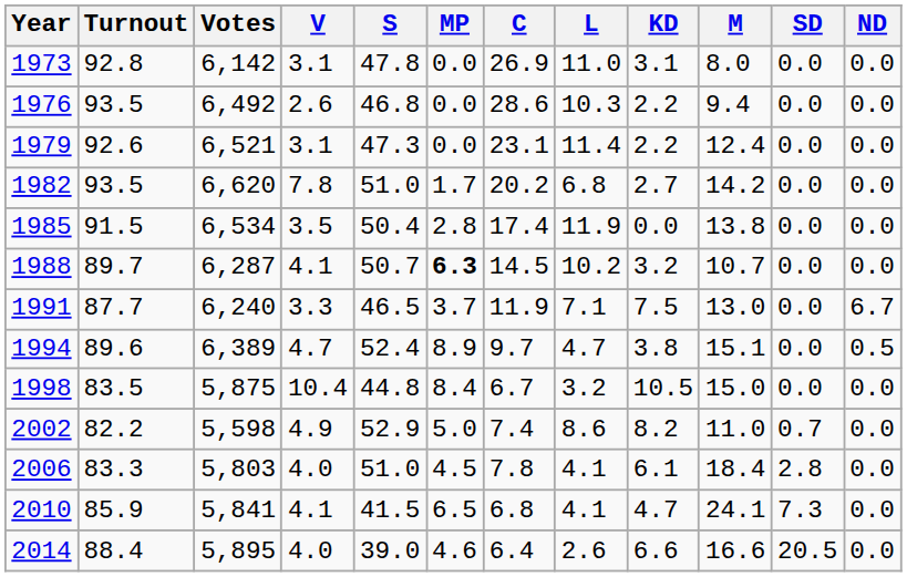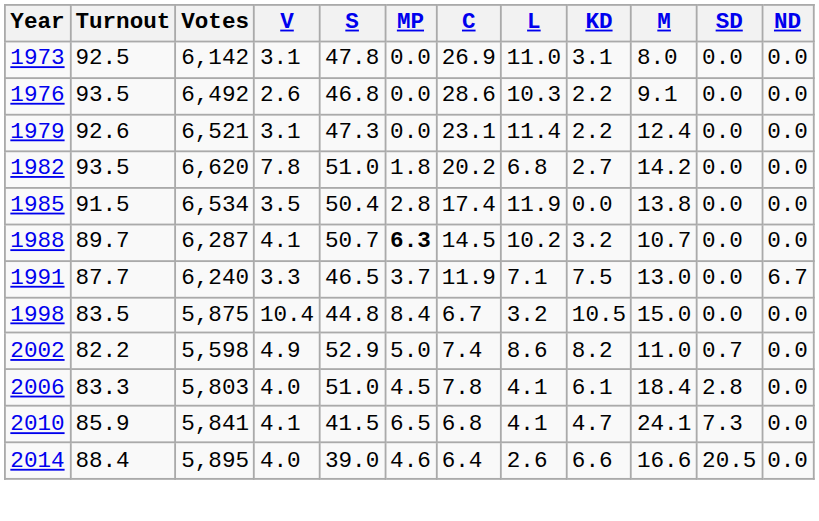 <table class="wikitable sortable" style="font-size: 95%;">
 <tr>
 <th>Year</th>
 <th>Turnout</th>
 <th>Votes</th>
 <th><a href='#'>V</a></th>
 <th><a href='#'>S</a></th>
 <th><a href='#'>MP</a></th>
 <th><a href='#'>C</a></th>
 <th><a href='#'>L</a></th>
 <th><a href='#'>KD</a></th>
 <th><a href='#'>M</a></th>
 <th><a href='#'>SD</a></th>
 <th><a href='#'>ND</a></th>
 </tr>
 <tr>
 <td><a href='#'>1973</a></td>
-<td>92.8</td>
+<td>92.5</td>
 <td>6,142</td>
 <td>3.1</td>
 <td>47.8</td>
 <td>0.0</td>
 <td>26.9</td>
 <td>11.0</td>
 <td>3.1</td>
 <td>8.0</td>
 <td>0.0</td>
 <td>0.0</td>
 </tr>
 <tr>
 <td><a href='#'>1976</a></td>
 <td>93.5</td>
 <td>6,492</td>
 <td>2.6</td>
 <td>46.8</td>
 <td>0.0</td>
 <td>28.6</td>
 <td>10.3</td>
 <td>2.2</td>
-<td>9.4</td>
+<td>9.1</td>
 <td>0.0</td>
 <td>0.0</td>
 </tr>
 <tr>
 <td><a href='#'>1979</a></td>
 <td>92.6</td>
 <td>6,521</td>
 <td>3.1</td>
 <td>47.3</td>
 <td>0.0</td>
 <td>23.1</td>
 <td>11.4</td>
 <td>2.2</td>
 <td>12.4</td>
 <td>0.0</td>
 <td>0.0</td>
 </tr>
 <tr>
 <td><a href='#'>1982</a></td>
 <td>93.5</td>
 <td>6,620</td>
 <td>7.8</td>
 <td>51.0</td>
-<td>1.7</td>
+<td>1.8</td>
 <td>20.2</td>
 <td>6.8</td>
 <td>2.7</td>
 <td>14.2</td>
 <td>0.0</td>
 <td>0.0</td>
 </tr>
 <tr>
 <td><a href='#'>1985</a></td>
 <td>91.5</td>
 <td>6,534</td>
 <td>3.5</td>
 <td>50.4</td>
 <td>2.8</td>
 <td>17.4</td>
 <td>11.9</td>
 <td>0.0</td>
 <td>13.8</td>
 <td>0.0</td>
 <td>0.0</td>
 </tr>
 <tr>
 <td><a href='#'>1988</a></td>
 <td>89.7</td>
 <td>6,287</td>
 <td>4.1</td>
 <td>50.7</td>
 <td><strong>6.3</strong></td>
 <td>14.5</td>
 <td>10.2</td>
 <td>3.2</td>
 <td>10.7</td>
 <td>0.0</td>
 <td>0.0</td>
 </tr>
 <tr>
 <td><a href='#'>1991</a></td>
 <td>87.7</td>
 <td>6,240</td>
 <td>3.3</td>
 <td>46.5</td>
 <td>3.7</td>
 <td>11.9</td>
 <td>7.1</td>
 <td>7.5</td>
 <td>13.0</td>
 <td>0.0</td>
 <td>6.7</td>
-</tr>
-<tr>
-<td><a href='#'>1994</a></td>
-<td>89.6</td>
-<td>6,389</td>
-<td>4.7</td>
-<td>52.4</td>
-<td>8.9</td>
-<td>9.7</td>
-<td>4.7</td>
-<td>3.8</td>
-<td>15.1</td>
-<td>0.0</td>
-<td>0.5</td>
 </tr>
 <tr>
 <td><a href='#'>1998</a></td>
 <td>83.5</td>
 <td>5,875</td>
 <td>10.4</td>
 <td>44.8</td>
 <td>8.4</td>
 <td>6.7</td>
 <td>3.2</td>
 <td>10.5</td>
 <td>15.0</td>
 <td>0.0</td>
 <td>0.0</td>
 </tr>
 <tr>
 <td><a href='#'>2002</a></td>
 <td>82.2</td>
 <td>5,598</td>
 <td>4.9</td>
 <td>52.9</td>
 <td>5.0</td>
 <td>7.4</td>
 <td>8.6</td>
 <td>8.2</td>
 <td>11.0</td>
 <td>0.7</td>
 <td>0.0</td>
 </tr>
 <tr>
 <td><a href='#'>2006</a></td>
 <td>83.3</td>
 <td>5,803</td>
 <td>4.0</td>
 <td>51.0</td>
 <td>4.5</td>
 <td>7.8</td>
 <td>4.1</td>
 <td>6.1</td>
 <td>18.4</td>
 <td>2.8</td>
 <td>0.0</td>
 </tr>
 <tr>
 <td><a href='#'>2010</a></td>
 <td>85.9</td>
 <td>5,841</td>
 <td>4.1</td>
 <td>41.5</td>
 <td>6.5</td>
 <td>6.8</td>
 <td>4.1</td>
 <td>4.7</td>
 <td>24.1</td>
 <td>7.3</td>
 <td>0.0</td>
 </tr>
 <tr>
 <td><a href='#'>2014</a></td>
 <td>88.4</td>
 <td>5,895</td>
 <td>4.0</td>
 <td>39.0</td>
 <td>4.6</td>
 <td>6.4</td>
 <td>2.6</td>
 <td>6.6</td>
 <td>16.6</td>
 <td>20.5</td>
 <td>0.0</td>
 </tr>
 </table>
